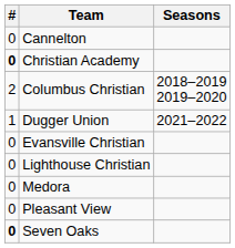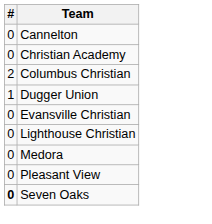 <table class="wikitable" style=>
 <tr>
 <th>#</th>
 <th>Team</th>
-<th>Seasons</th>
 </tr>
 <tr>
 <td>0</td>
 <td>Cannelton</td>
-<td></td>
 </tr>
 <tr>
-<td><strong>0</strong></td>
+<td>0</td>
 <td>Christian Academy</td>
-<td></td>
 </tr>
 <tr>
 <td>2</td>
 <td>Columbus Christian</td>
-<td>2018–2019<br>2019–2020</td>
 </tr>
 <tr>
 <td>1</td>
 <td>Dugger Union</td>
-<td>2021–2022</td>
 </tr>
 <tr>
 <td>0</td>
 <td>Evansville Christian</td>
-<td></td>
 </tr>
 <tr>
 <td>0</td>
 <td>Lighthouse Christian</td>
-<td></td>
 </tr>
 <tr>
 <td>0</td>
 <td>Medora</td>
-<td></td>
 </tr>
 <tr>
 <td>0</td>
 <td>Pleasant View</td>
-<td></td>
 </tr>
 <tr>
 <td><strong>0</strong></td>
 <td>Seven Oaks</td>
-<td></td>
 </tr>
 </table>
